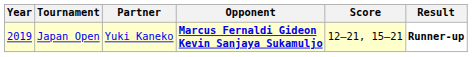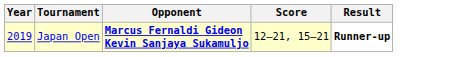 <table class="sortable wikitable" style="font-size: 90%;">
 <tr>
 <th>Year</th>
 <th>Tournament</th>
-<th>Partner</th>
 <th>Opponent</th>
 <th>Score</th>
 <th>Result</th>
 </tr>
 <tr style="background:#FFFFCC">
 <td align="center"><a href='#'>2019</a></td>
 <td align="left"><a href='#'>Japan Open</a></td>
-<td align="left"> <a href='#'>Yuki Kaneko</a></td>
 <td align="left"><strong> <a href='#'>Marcus Fernaldi Gideon</a><br> <a href='#'>Kevin Sanjaya Sukamuljo</a></strong></td>
 <td align="left">12–21, 15–21</td>
 <td style="text-align:left; background:white"> <strong>Runner-up</strong></td>
 </tr>
 </table>
